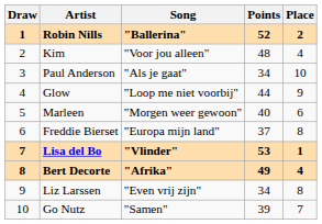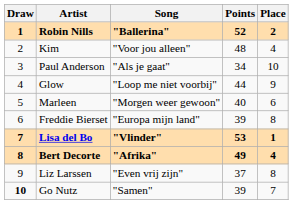 <table class="sortable wikitable" style="margin: 1em auto 1em auto; text-align:center">
 <tr>
 <th>Draw</th>
 <th>Artist</th>
 <th>Song</th>
 <th>Points</th>
 <th>Place</th>
 </tr>
 <tr style="font-weight:bold; background:navajowhite;">
 <td>1</td>
 <td align="left">Robin Nills</td>
 <td align="left">"Ballerina"</td>
 <td>52</td>
 <td>2</td>
 </tr>
 <tr>
 <td>2</td>
 <td align="left">Kim</td>
 <td align="left">"Voor jou alleen"</td>
 <td>48</td>
 <td>4</td>
 </tr>
 <tr>
 <td>3</td>
 <td align="left">Paul Anderson</td>
 <td align="left">"Als je gaat"</td>
 <td>34</td>
 <td>10</td>
 </tr>
 <tr>
 <td>4</td>
 <td align="left">Glow</td>
 <td align="left">"Loop me niet voorbij"</td>
 <td>44</td>
 <td>9</td>
 </tr>
 <tr>
 <td>5</td>
 <td align="left">Marleen</td>
 <td align="left">"Morgen weer gewoon"</td>
 <td>40</td>
 <td>6</td>
 </tr>
 <tr>
 <td>6</td>
 <td align="left">Freddie Bierset</td>
 <td align="left">"Europa mijn land"</td>
-<td>37</td>
+<td>39</td>
 <td>8</td>
 </tr>
 <tr style="font-weight:bold; background:navajowhite;">
 <td>7</td>
 <td align="left"><a href='#'>Lisa del Bo</a></td>
 <td align="left">"Vlinder"</td>
 <td>53</td>
 <td>1</td>
 </tr>
 <tr style="font-weight:bold; background:navajowhite;">
 <td>8</td>
 <td align="left">Bert Decorte</td>
 <td align="left">"Afrika"</td>
 <td>49</td>
 <td>4</td>
 </tr>
 <tr>
 <td>9</td>
 <td align="left">Liz Larssen</td>
 <td align="left">"Even vrij zijn"</td>
-<td>34</td>
+<td>37</td>
 <td>8</td>
 </tr>
 <tr>
-<td>10</td>
+<td><strong>10</strong></td>
 <td align="left">Go Nutz</td>
 <td align="left">"Samen"</td>
 <td>39</td>
 <td>7</td>
 </tr>
 </table>
